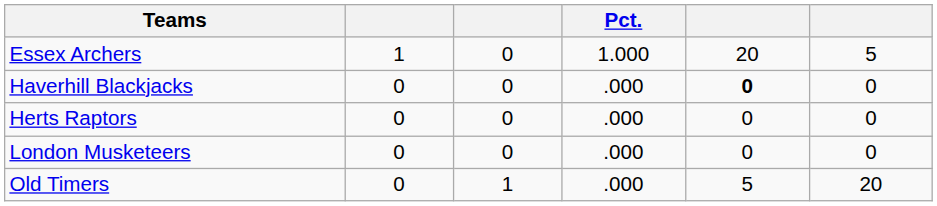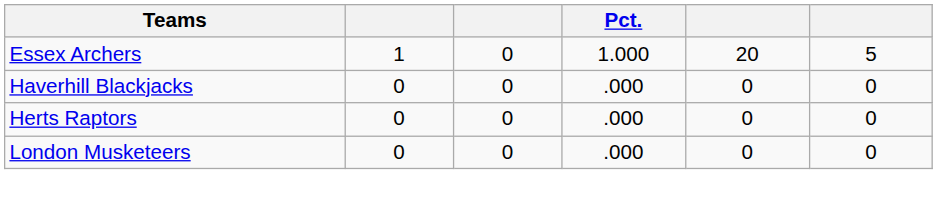 <table class="wikitable sortable" width="57%" style="text-align:center;">
 <tr>
 <th width="22%">Teams</th>
 <th width="7%"></th>
 <th width="7%"></th>
 <th width="8%"><a href='#'>Pct.</a></th>
 <th width="8%"></th>
 <th width="8%"></th>
 </tr>
 <tr>
 <td align=left><a href='#'>Essex Archers</a></td>
 <td>1</td>
 <td>0</td>
 <td>1.000</td>
 <td>20</td>
 <td>5</td>
 </tr>
 <tr>
 <td align=left><a href='#'>Haverhill Blackjacks</a></td>
 <td>0</td>
 <td>0</td>
 <td>.000</td>
-<td><strong>0</strong></td>
+<td>0</td>
 <td>0</td>
 </tr>
 <tr>
 <td align=left><a href='#'>Herts Raptors</a></td>
 <td>0</td>
 <td>0</td>
 <td>.000</td>
 <td>0</td>
 <td>0</td>
 </tr>
 <tr>
 <td align=left><a href='#'>London Musketeers</a></td>
 <td>0</td>
 <td>0</td>
 <td>.000</td>
 <td>0</td>
 <td>0</td>
 </tr>
-<tr>
-<td align=left><a href='#'>Old Timers</a></td>
-<td>0</td>
-<td>1</td>
-<td>.000</td>
-<td>5</td>
-<td>20</td>
-</tr>
 </table>
